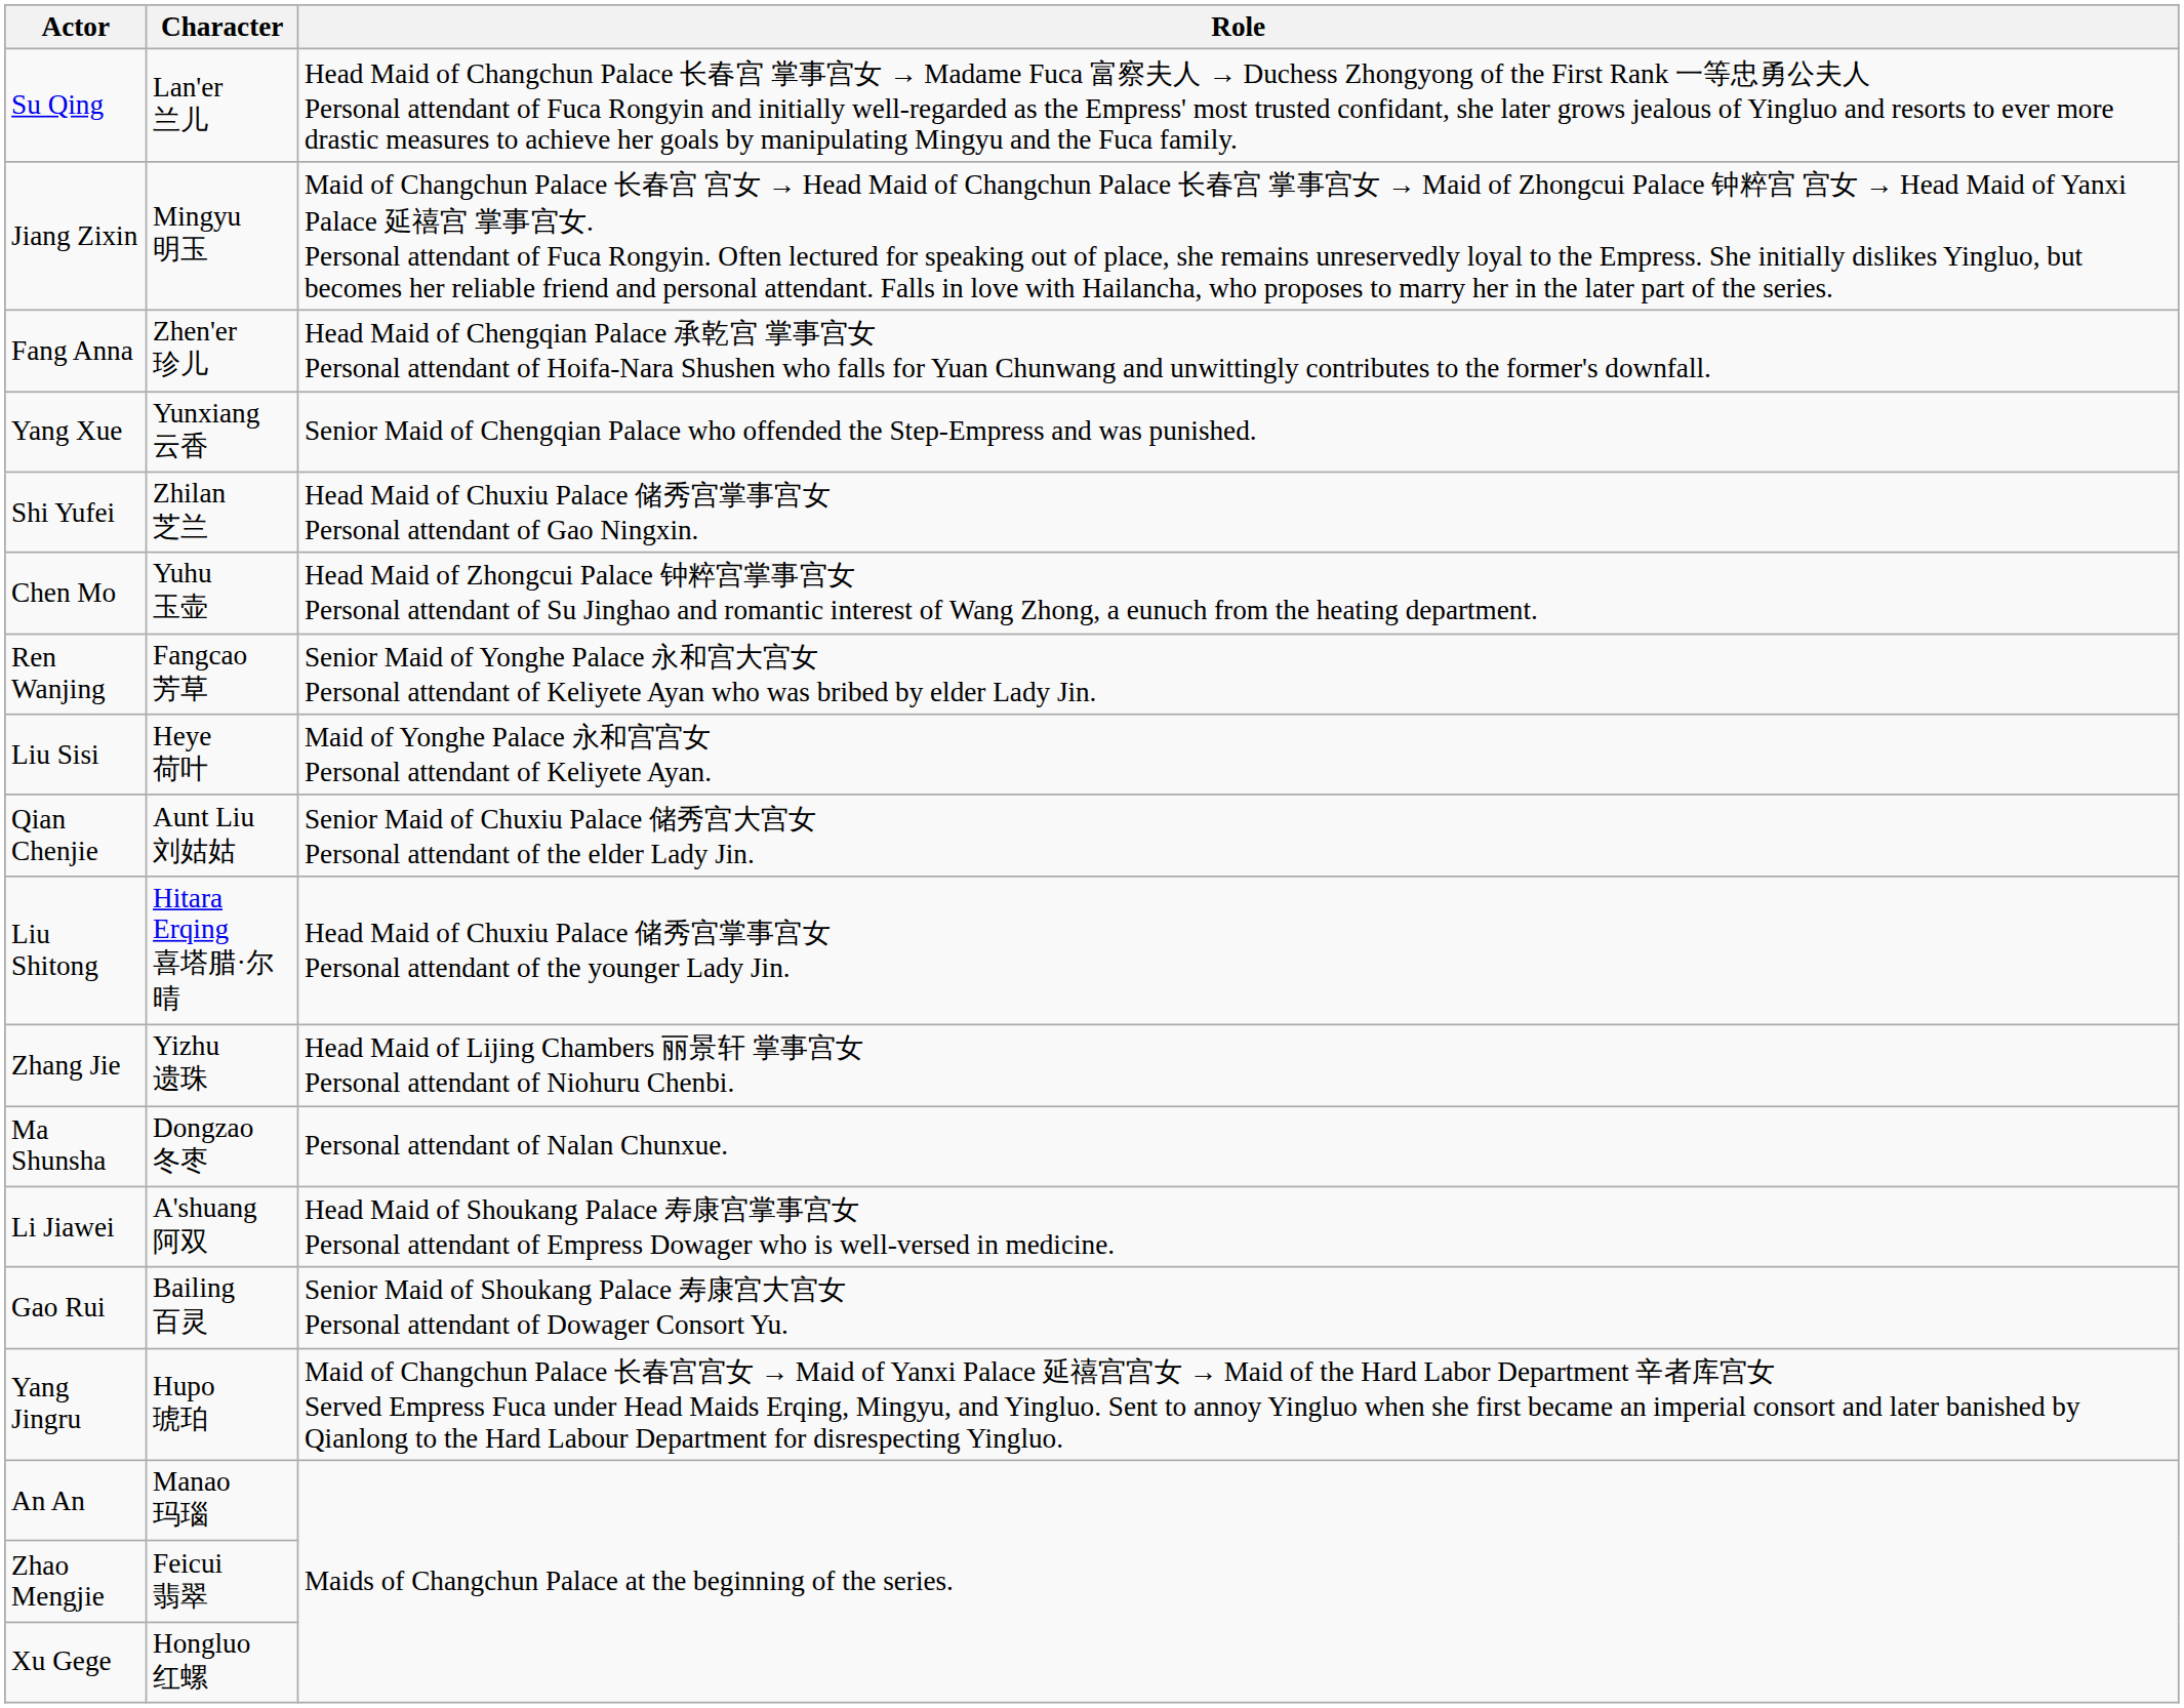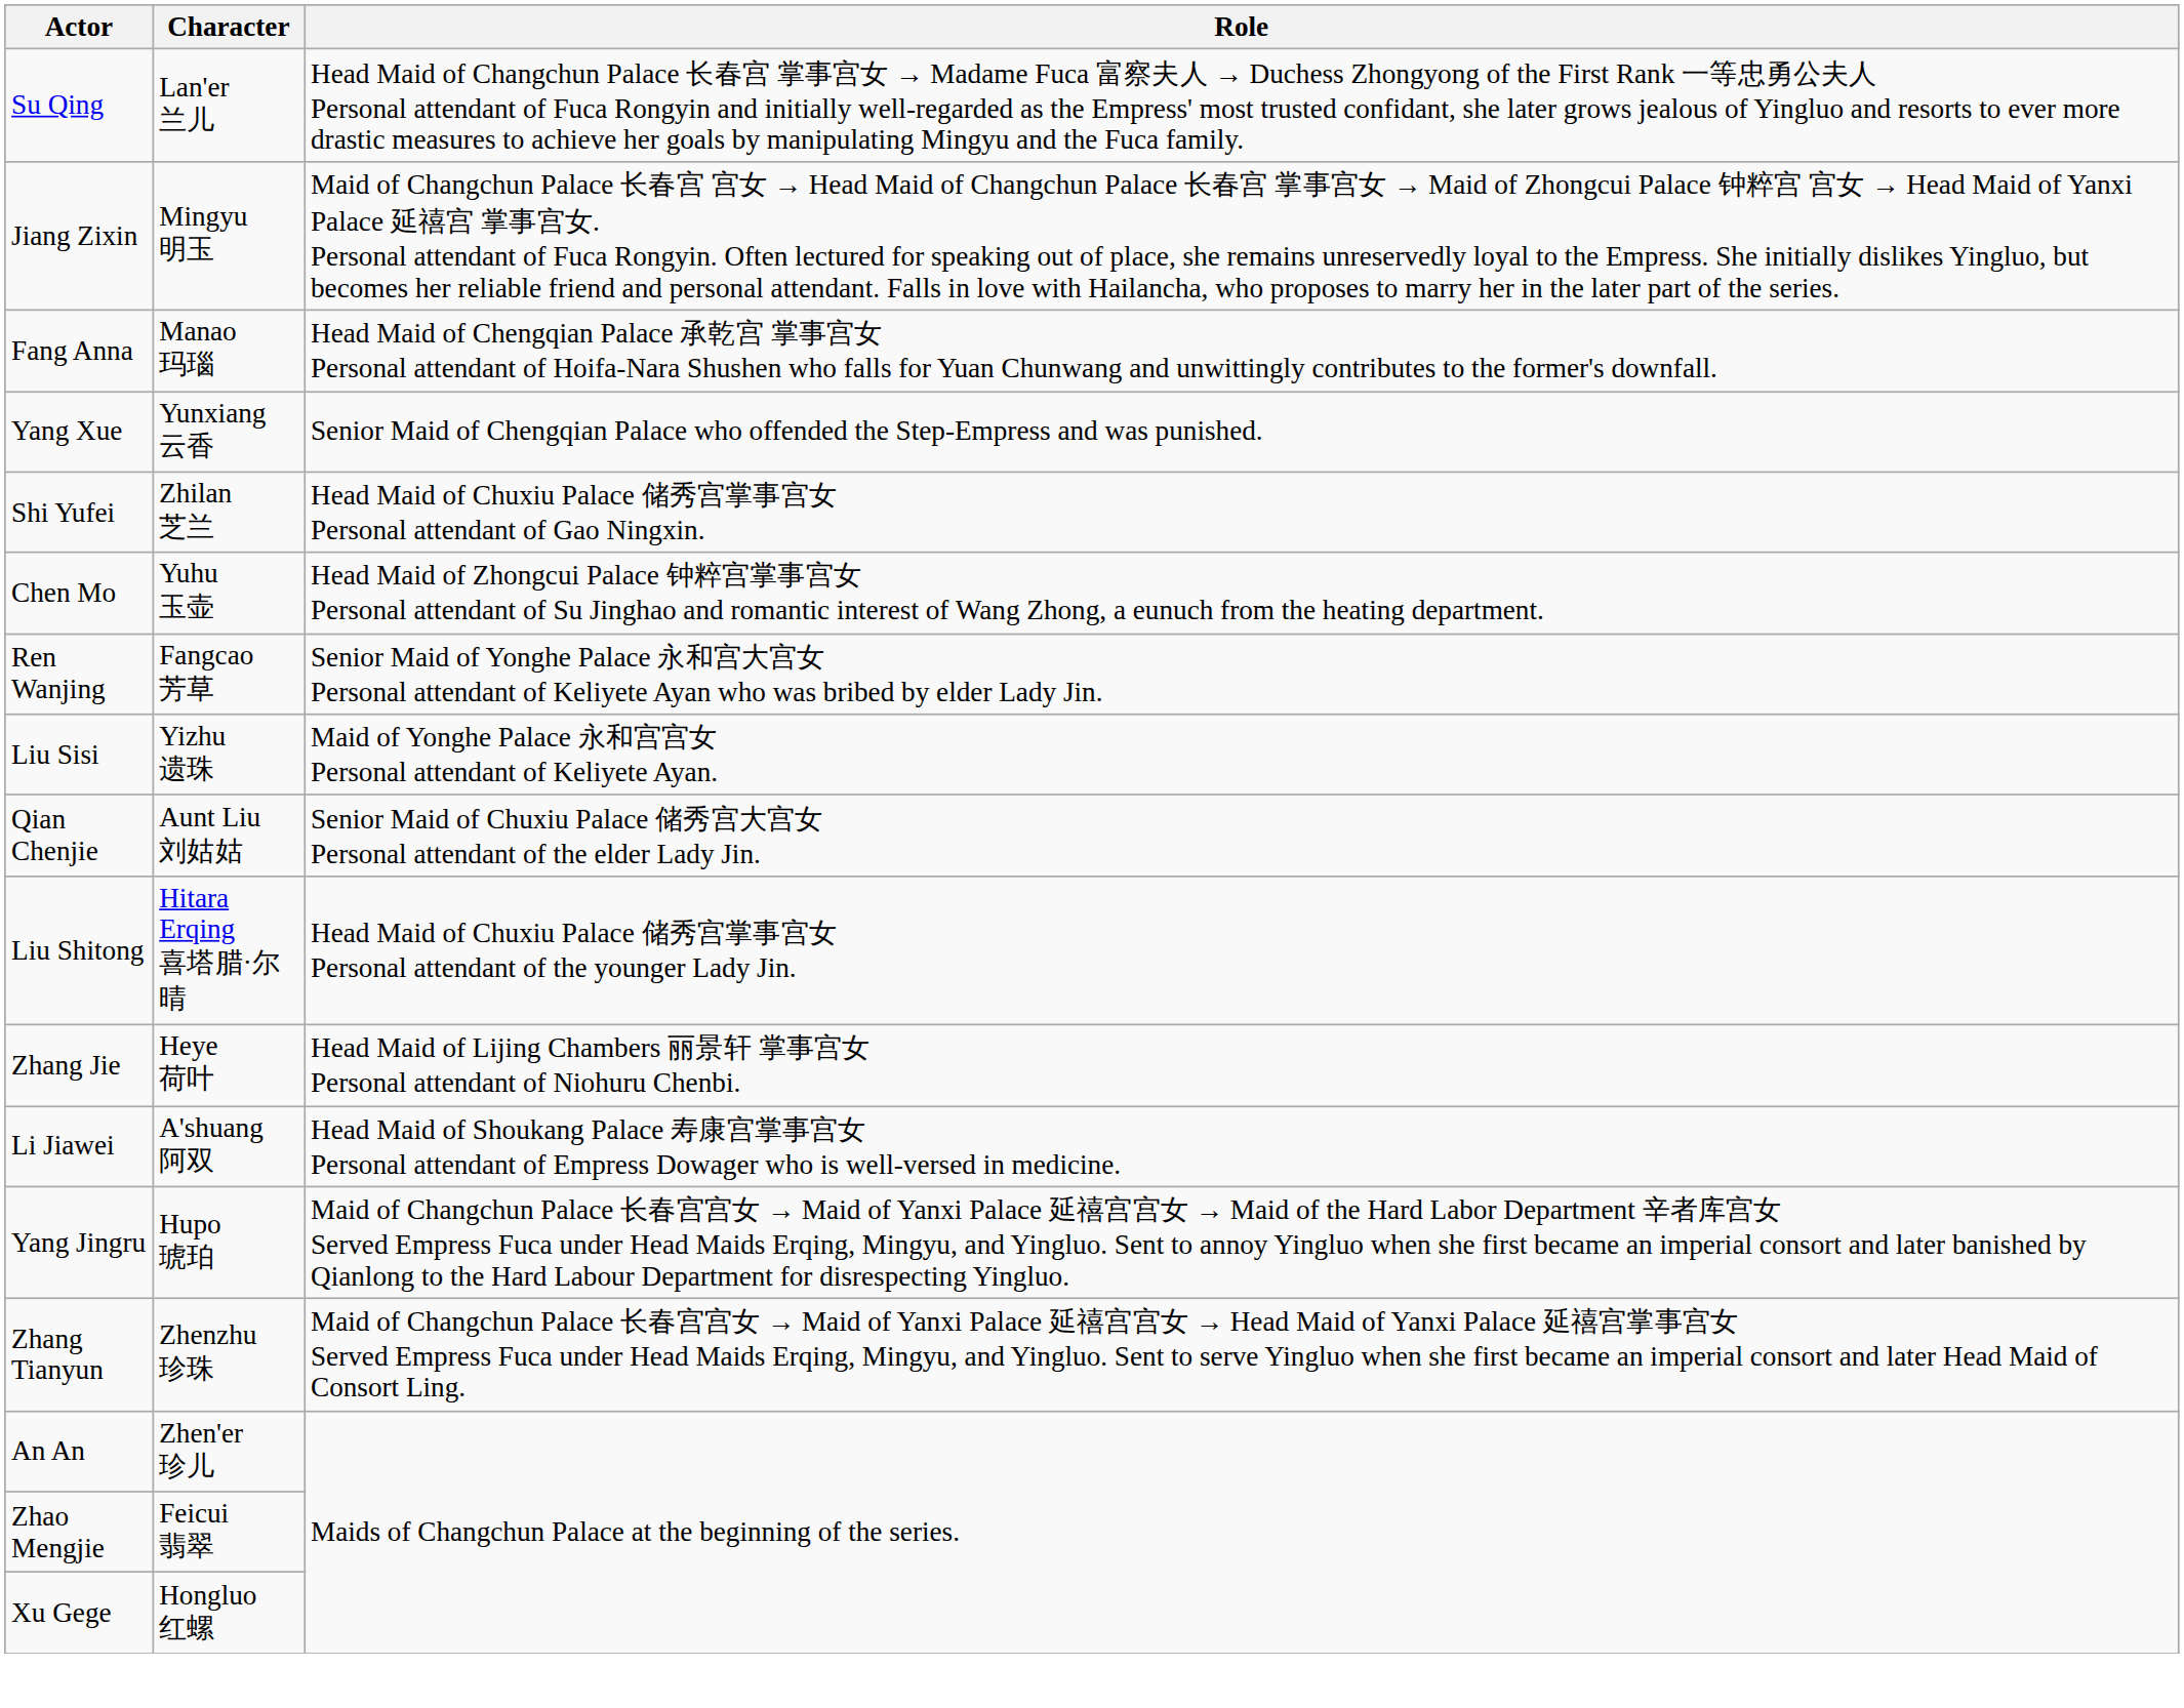 <table class="wikitable">
 <tr>
 <th>Actor</th>
 <th>Character</th>
 <th>Role</th>
 </tr>
 <tr>
 <td><a href='#'>Su Qing</a></td>
 <td>Lan'er<br>兰儿</td>
 <td>Head Maid of Changchun Palace 长春宫 掌事宫女 → Madame Fuca 富察夫人 → Duchess Zhongyong of the First Rank 一等忠勇公夫人<br>Personal attendant of Fuca Rongyin and initially well-regarded as the Empress' most trusted confidant, she later grows jealous of Yingluo and resorts to ever more drastic measures to achieve her goals by manipulating Mingyu and the Fuca family.</td>
 </tr>
 <tr>
 <td>Jiang Zixin</td>
 <td>Mingyu<br>明玉</td>
 <td>Maid of Changchun Palace 长春宫 宫女 → Head Maid of Changchun Palace 长春宫 掌事宫女 → Maid of Zhongcui Palace 钟粹宫 宫女 → Head Maid of Yanxi Palace 延禧宫 掌事宫女.<br>Personal attendant of Fuca Rongyin. Often lectured for speaking out of place, she remains unreservedly loyal to the Empress. She initially dislikes Yingluo, but becomes her reliable friend and personal attendant. Falls in love with Hailancha, who proposes to marry her in the later part of the series.</td>
 </tr>
 <tr>
 <td>Fang Anna</td>
-<td>Zhen'er<br>珍儿</td>
+<td>Manao<br>玛瑙</td>
 <td>Head Maid of Chengqian Palace 承乾宫 掌事宫女<br>Personal attendant of Hoifa-Nara Shushen who falls for Yuan Chunwang and unwittingly contributes to the former's downfall.</td>
 </tr>
 <tr>
 <td>Yang Xue</td>
 <td>Yunxiang<br>云香</td>
 <td>Senior Maid of Chengqian Palace who offended the Step-Empress and was punished.</td>
 </tr>
 <tr>
 <td>Shi Yufei</td>
 <td>Zhilan<br>芝兰</td>
 <td>Head Maid of Chuxiu Palace 储秀宫掌事宫女<br>Personal attendant of Gao Ningxin.</td>
 </tr>
 <tr>
 <td>Chen Mo</td>
 <td>Yuhu<br>玉壶</td>
 <td>Head Maid of Zhongcui Palace 钟粹宫掌事宫女<br>Personal attendant of Su Jinghao and romantic interest of Wang Zhong, a eunuch from the heating department.</td>
 </tr>
 <tr>
 <td>Ren Wanjing</td>
 <td>Fangcao<br>芳草</td>
 <td>Senior Maid of Yonghe Palace 永和宫大宫女<br>Personal attendant of Keliyete Ayan who was bribed by elder Lady Jin.</td>
 </tr>
 <tr>
 <td>Liu Sisi</td>
-<td>Heye<br>荷叶</td>
+<td>Yizhu<br>遗珠</td>
 <td>Maid of Yonghe Palace 永和宫宫女<br>Personal attendant of Keliyete Ayan.</td>
 </tr>
 <tr>
 <td>Qian Chenjie</td>
 <td>Aunt Liu<br>刘姑姑</td>
 <td>Senior Maid of Chuxiu Palace 储秀宫大宫女<br>Personal attendant of the elder Lady Jin.</td>
 </tr>
 <tr>
 <td>Liu Shitong</td>
 <td><a href='#'>Hitara Erqing</a><br>喜塔腊·尔晴</td>
 <td>Head Maid of Chuxiu Palace 储秀宫掌事宫女<br>Personal attendant of the younger Lady Jin.</td>
 </tr>
 <tr>
 <td>Zhang Jie</td>
-<td>Yizhu<br>遗珠</td>
+<td>Heye<br>荷叶</td>
 <td>Head Maid of Lijing Chambers 丽景轩 掌事宫女<br>Personal attendant of Niohuru Chenbi.</td>
-</tr>
-<tr>
-<td>Ma Shunsha</td>
-<td>Dongzao<br>冬枣</td>
-<td>Personal attendant of Nalan Chunxue.</td>
 </tr>
 <tr>
 <td>Li Jiawei</td>
 <td>A'shuang<br>阿双</td>
 <td>Head Maid of Shoukang Palace 寿康宫掌事宫女<br>Personal attendant of Empress Dowager who is well-versed in medicine.</td>
 </tr>
 <tr>
-<td>Gao Rui</td>
-<td>Bailing<br>百灵</td>
-<td>Senior Maid of Shoukang Palace 寿康宫大宫女<br>Personal attendant of Dowager Consort Yu.</td>
-</tr>
-<tr>
 <td>Yang Jingru</td>
 <td>Hupo<br>琥珀</td>
 <td>Maid of Changchun Palace 长春宫宫女 → Maid of Yanxi Palace 延禧宫宫女 → Maid of the Hard Labor Department 辛者库宫女<br>Served Empress Fuca under Head Maids Erqing, Mingyu, and Yingluo. Sent to annoy Yingluo when she first became an imperial consort and later banished by Qianlong to the Hard Labour Department for disrespecting Yingluo.</td>
 </tr>
 <tr>
+<td>Zhang Tianyun</td>
+<td>Zhenzhu<br>珍珠</td>
+<td>Maid of Changchun Palace 长春宫宫女 → Maid of Yanxi Palace 延禧宫宫女 → Head Maid of Yanxi Palace 延禧宫掌事宫女<br>Served Empress Fuca under Head Maids Erqing, Mingyu, and Yingluo. Sent to serve Yingluo when she first became an imperial consort and later Head Maid of Consort Ling.</td>
+</tr>
+<tr>
 <td>An An</td>
-<td>Manao<br>玛瑙</td>
+<td>Zhen'er<br>珍儿</td>
 <td rowspan="3">Maids of Changchun Palace at the beginning of the series.</td>
 </tr>
 <tr>
 <td>Zhao Mengjie</td>
 <td>Feicui<br>翡翠</td>
 </tr>
 <tr>
 <td>Xu Gege</td>
 <td>Hongluo<br>红螺</td>
 </tr>
 </table>
